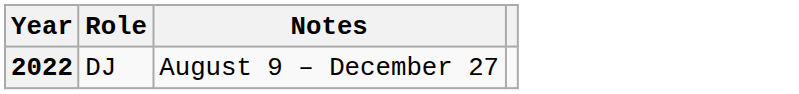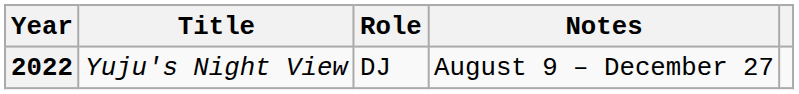 <table class="wikitable plainrowheaders">
 <tr>
 <th scope="col">Year</th>
+<th scope="col">Title</th>
 <th scope="col">Role</th>
 <th scope="col">Notes</th>
 <th scope="col" class="unsortable"></th>
 </tr>
 <tr>
 <th scope="row">2022</th>
+<td><em>Yuju's Night View</em></td>
 <td>DJ</td>
 <td>August 9 – December 27</td>
 <td style="text-align:center"></td>
 </tr>
 </table>
